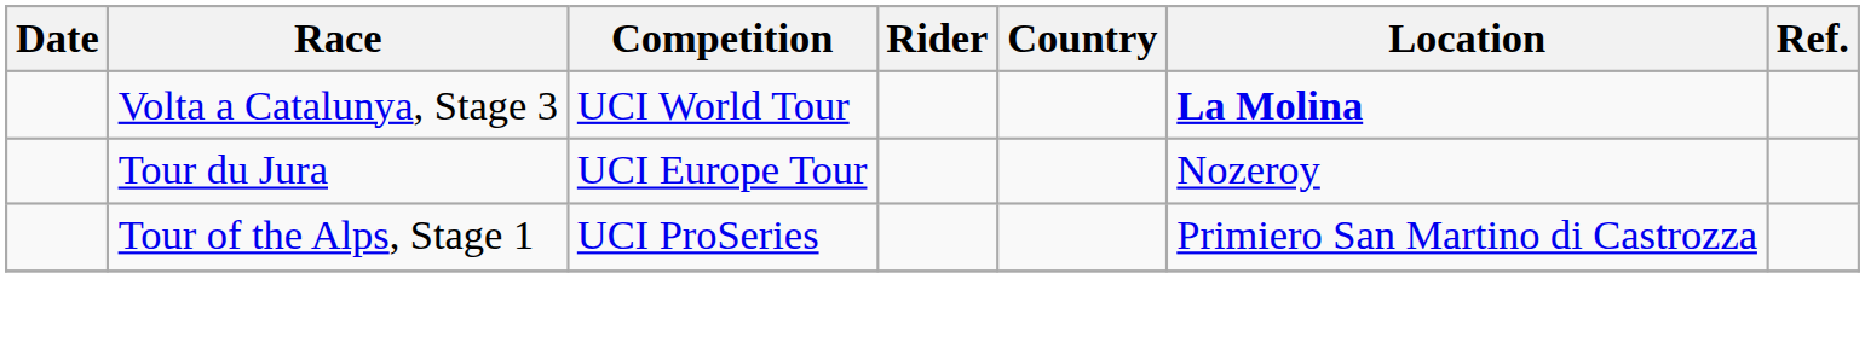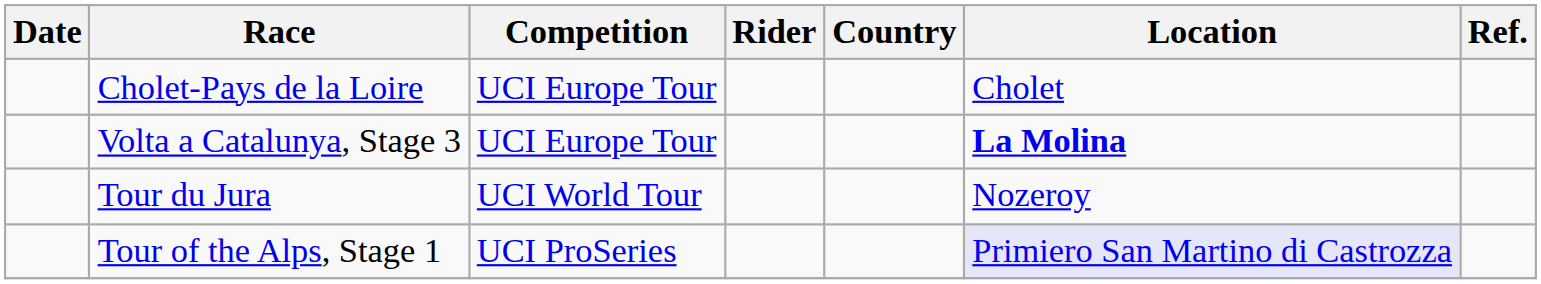 <table class="wikitable sortable">
 <tr>
 <th>Date</th>
 <th>Race</th>
 <th>Competition</th>
 <th>Rider</th>
 <th>Country</th>
 <th>Location</th>
 <th class="unsortable">Ref.</th>
 </tr>
 <tr>
 <td></td>
+<td><a href='#'>Cholet-Pays de la Loire</a></td>
+<td><a href='#'>UCI Europe Tour</a></td>
+<td></td>
+<td></td>
+<td><a href='#'>Cholet</a></td>
+<td align="center"></td>
+</tr>
+<tr>
+<td></td>
 <td><a href='#'>Volta a Catalunya</a>, Stage 3</td>
-<td><a href='#'>UCI World Tour</a></td>
+<td><a href='#'>UCI Europe Tour</a></td>
 <td></td>
 <td></td>
 <td><strong><a href='#'>La Molina</a></strong></td>
 <td align="center"></td>
 </tr>
 <tr>
 <td></td>
 <td><a href='#'>Tour du Jura</a></td>
-<td><a href='#'>UCI Europe Tour</a></td>
+<td><a href='#'>UCI World Tour</a></td>
 <td></td>
 <td></td>
 <td><a href='#'>Nozeroy</a></td>
 <td align="center"></td>
 </tr>
 <tr>
 <td></td>
 <td><a href='#'>Tour of the Alps</a>, Stage 1</td>
 <td><a href='#'>UCI ProSeries</a></td>
 <td></td>
 <td></td>
-<td><a href='#'>Primiero San Martino di Castrozza</a></td>
+<td style="background: lavender;"><a href='#'>Primiero San Martino di Castrozza</a></td>
 <td align="center"></td>
 </tr>
 <tr>
 </tr>
 </table>
